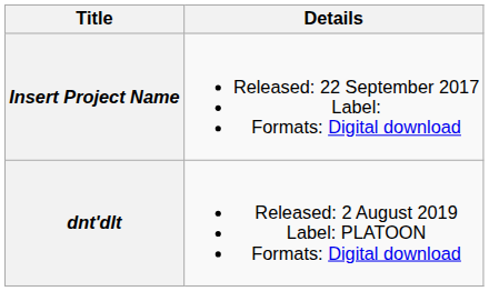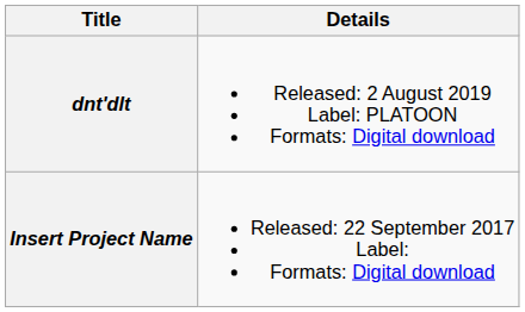 <table class="wikitable plainrowheaders" style="text-align:center;">
 <tr>
 <th scope="col" rowspan="1">Title</th>
 <th scope="col" rowspan="1">Details</th>
 </tr>
 <tr>
+<th scope="row"><em>dnt'dlt</em></th>
+<td><br><ul><li>Released: 2 August 2019</li><li>Label: PLATOON</li><li>Formats: <a href='#'>Digital download</a></li></ul></td>
+</tr>
+<tr>
 <th scope="row"><em>Insert Project Name</em></th>
 <td><br><ul><li>Released: 22 September 2017</li><li>Label:</li><li>Formats: <a href='#'>Digital download</a></li></ul></td>
 </tr>
-<tr>
-<th scope="row"><em>dnt'dlt</em></th>
-<td><br><ul><li>Released: 2 August 2019</li><li>Label: PLATOON</li><li>Formats: <a href='#'>Digital download</a></li></ul></td>
-</tr>
 </table>
